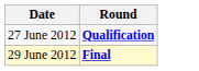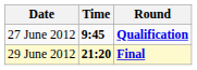 <table class="wikitable">
 <tr>
 <th>Date</th>
+<th>Time</th>
 <th>Round</th>
 </tr>
 <tr>
 <td>27 June 2012</td>
+<td><strong>9:45</strong></td>
 <td><strong><a href='#'>Qualification</a></strong></td>
 </tr>
 <tr style=background:lemonchiffon>
 <td>29 June 2012</td>
+<td><strong>21:20</strong></td>
 <td><strong><a href='#'>Final</a></strong></td>
 </tr>
 </table>
